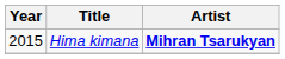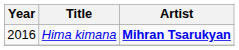 <table class="wikitable sortable">
 <tr>
 <th scope="col">Year</th>
 <th scope="col">Title</th>
 <th scope="col">Artist</th>
 </tr>
 <tr>
-<td align="center">2015</td>
+<td align="center">2016</td>
 <td scope="col"><em><a href='#'>Hima kimana</a></em></td>
 <td><strong><a href='#'>Mihran Tsarukyan</a></strong></td>
 </tr>
 <tr>
 </tr>
 </table>
